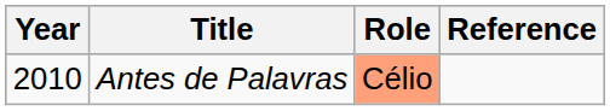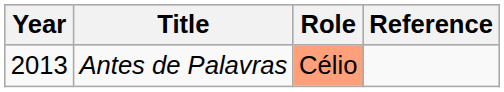 <table class="wikitable">
 <tr>
 <th>Year</th>
 <th>Title</th>
 <th>Role</th>
 <th>Reference</th>
 </tr>
 <tr>
-<td>2010</td>
+<td>2013</td>
 <td><em>Antes de Palavras</em></td>
 <td style="background: lightsalmon;">Célio</td>
 <td></td>
 </tr>
 </table>
